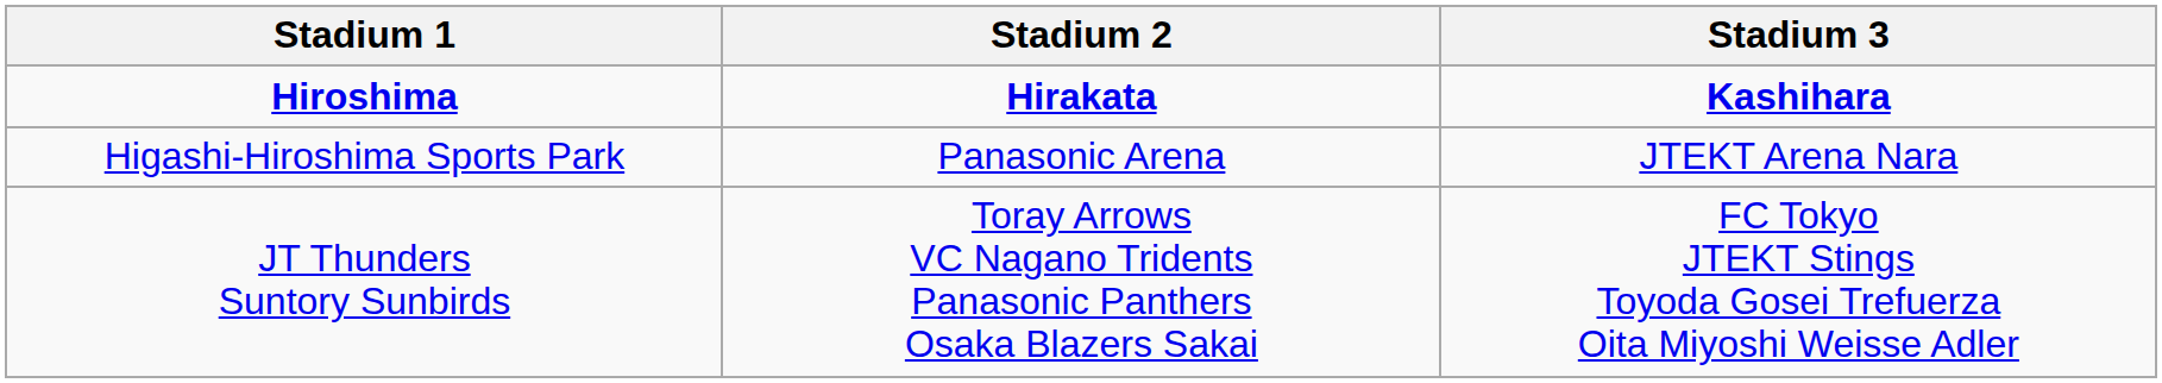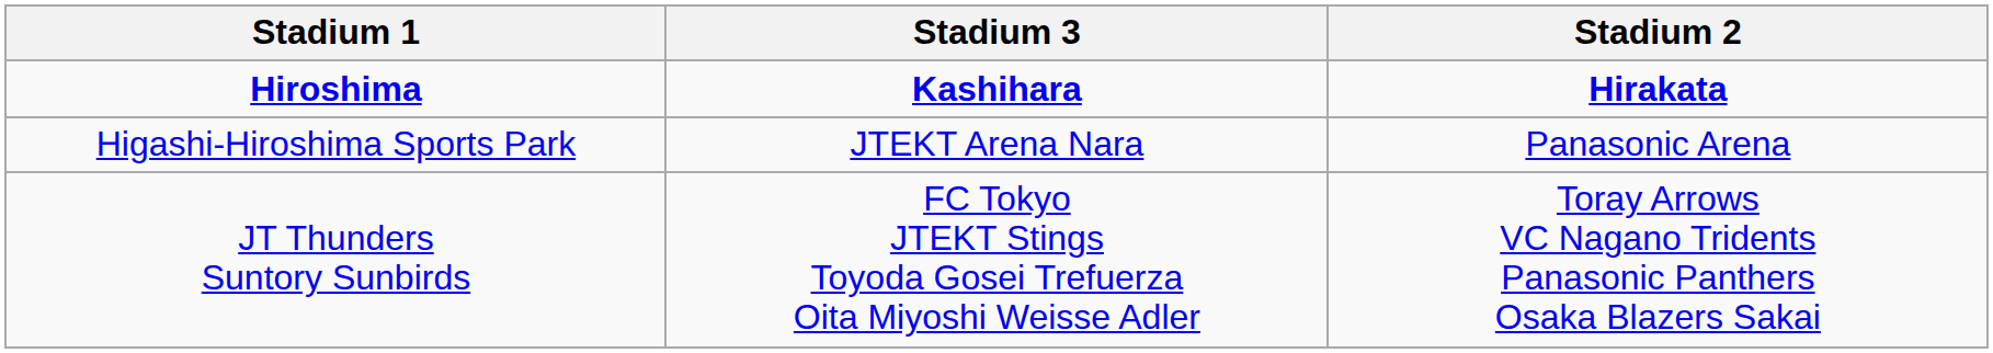 <table class=wikitable style=text-align:center>
 <tr>
 <th width=25%>Stadium 1</th>
+<th width=25%>Stadium 3</th>
 <th width=25%>Stadium 2</th>
-<th width=25%>Stadium 3</th>
 </tr>
 <tr>
 <td><strong><a href='#'>Hiroshima</a></strong></td>
+<td><strong><a href='#'>Kashihara</a></strong></td>
 <td><strong><a href='#'>Hirakata</a></strong></td>
-<td><strong><a href='#'>Kashihara</a></strong></td>
 </tr>
 <tr>
 <td><a href='#'>Higashi-Hiroshima Sports Park</a></td>
+<td><a href='#'>JTEKT Arena Nara</a></td>
 <td><a href='#'>Panasonic Arena</a></td>
-<td><a href='#'>JTEKT Arena Nara</a></td>
 </tr>
 <tr>
 <td><a href='#'>JT Thunders</a><br><a href='#'>Suntory Sunbirds</a></td>
+<td><a href='#'>FC Tokyo</a><br><a href='#'>JTEKT Stings</a><br><a href='#'>Toyoda Gosei Trefuerza</a><br><a href='#'>Oita Miyoshi Weisse Adler</a></td>
 <td><a href='#'>Toray Arrows</a><br><a href='#'>VC Nagano Tridents</a><br><a href='#'>Panasonic Panthers</a><br><a href='#'>Osaka Blazers Sakai</a></td>
-<td><a href='#'>FC Tokyo</a><br><a href='#'>JTEKT Stings</a><br><a href='#'>Toyoda Gosei Trefuerza</a><br><a href='#'>Oita Miyoshi Weisse Adler</a></td>
 </tr>
 </table>
